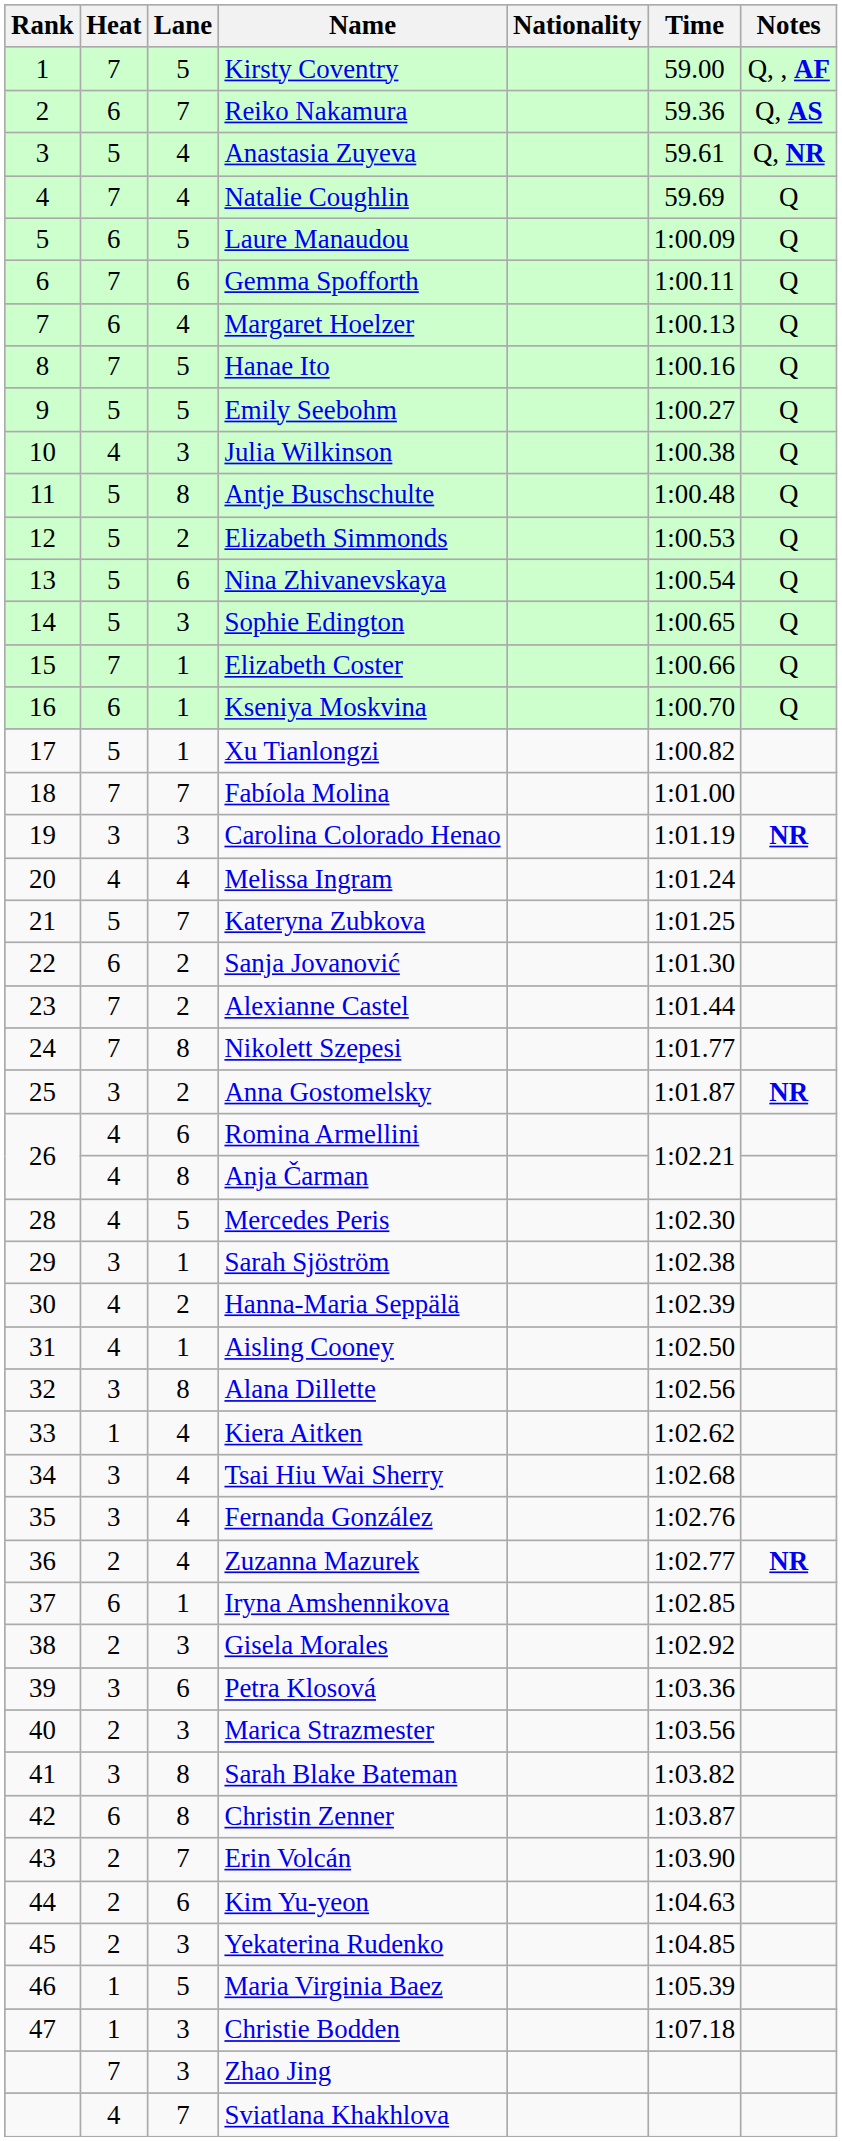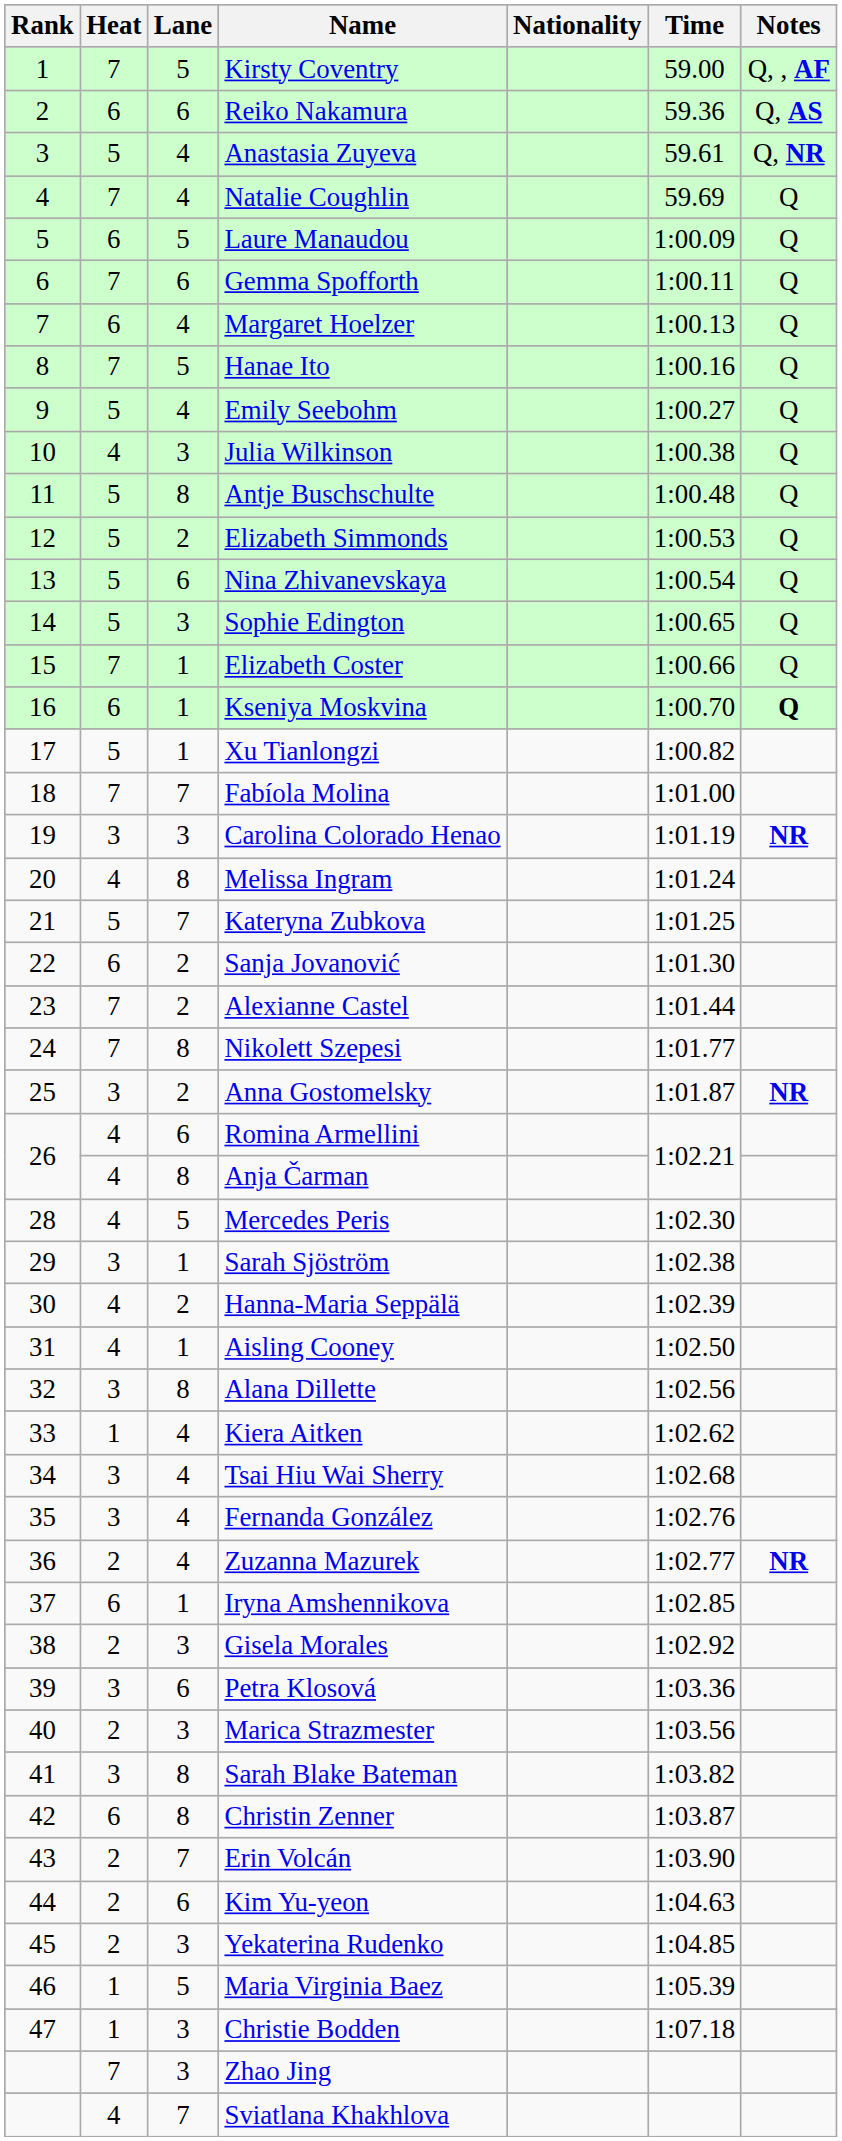 <table class="wikitable sortable" style="text-align:center">
 <tr>
 <th>Rank</th>
 <th>Heat</th>
 <th>Lane</th>
 <th>Name</th>
 <th>Nationality</th>
 <th>Time</th>
 <th>Notes</th>
 </tr>
 <tr bgcolor=ccffcc>
 <td>1</td>
 <td>7</td>
 <td>5</td>
 <td align=left><a href='#'>Kirsty Coventry</a></td>
 <td align=left></td>
 <td>59.00</td>
 <td>Q, , <strong><a href='#'>AF</a></strong></td>
 </tr>
 <tr bgcolor=ccffcc>
 <td>2</td>
 <td>6</td>
-<td>7</td>
+<td>6</td>
 <td align=left><a href='#'>Reiko Nakamura</a></td>
 <td align=left></td>
 <td>59.36</td>
 <td>Q, <strong><a href='#'>AS</a></strong></td>
 </tr>
 <tr bgcolor=ccffcc>
 <td>3</td>
 <td>5</td>
 <td>4</td>
 <td align=left><a href='#'>Anastasia Zuyeva</a></td>
 <td align=left></td>
 <td>59.61</td>
 <td>Q, <strong><a href='#'>NR</a></strong></td>
 </tr>
 <tr bgcolor=ccffcc>
 <td>4</td>
 <td>7</td>
 <td>4</td>
 <td align=left><a href='#'>Natalie Coughlin</a></td>
 <td align=left></td>
 <td>59.69</td>
 <td>Q</td>
 </tr>
 <tr bgcolor=ccffcc>
 <td>5</td>
 <td>6</td>
 <td>5</td>
 <td align=left><a href='#'>Laure Manaudou</a></td>
 <td align=left></td>
 <td>1:00.09</td>
 <td>Q</td>
 </tr>
 <tr bgcolor=ccffcc>
 <td>6</td>
 <td>7</td>
 <td>6</td>
 <td align=left><a href='#'>Gemma Spofforth</a></td>
 <td align=left></td>
 <td>1:00.11</td>
 <td>Q</td>
 </tr>
 <tr bgcolor=ccffcc>
 <td>7</td>
 <td>6</td>
 <td>4</td>
 <td align=left><a href='#'>Margaret Hoelzer</a></td>
 <td align=left></td>
 <td>1:00.13</td>
 <td>Q</td>
 </tr>
 <tr bgcolor=ccffcc>
 <td>8</td>
 <td>7</td>
 <td>5</td>
 <td align=left><a href='#'>Hanae Ito</a></td>
 <td align=left></td>
 <td>1:00.16</td>
 <td>Q</td>
 </tr>
 <tr bgcolor=ccffcc>
 <td>9</td>
 <td>5</td>
-<td>5</td>
+<td>4</td>
 <td align=left><a href='#'>Emily Seebohm</a></td>
 <td align=left></td>
 <td>1:00.27</td>
 <td>Q</td>
 </tr>
 <tr bgcolor=ccffcc>
 <td>10</td>
 <td>4</td>
 <td>3</td>
 <td align=left><a href='#'>Julia Wilkinson</a></td>
 <td align=left></td>
 <td>1:00.38</td>
 <td>Q</td>
 </tr>
 <tr bgcolor=ccffcc>
 <td>11</td>
 <td>5</td>
 <td>8</td>
 <td align=left><a href='#'>Antje Buschschulte</a></td>
 <td align=left></td>
 <td>1:00.48</td>
 <td>Q</td>
 </tr>
 <tr bgcolor=ccffcc>
 <td>12</td>
 <td>5</td>
 <td>2</td>
 <td align=left><a href='#'>Elizabeth Simmonds</a></td>
 <td align=left></td>
 <td>1:00.53</td>
 <td>Q</td>
 </tr>
 <tr bgcolor=ccffcc>
 <td>13</td>
 <td>5</td>
 <td>6</td>
 <td align=left><a href='#'>Nina Zhivanevskaya</a></td>
 <td align=left></td>
 <td>1:00.54</td>
 <td>Q</td>
 </tr>
 <tr bgcolor=ccffcc>
 <td>14</td>
 <td>5</td>
 <td>3</td>
 <td align=left><a href='#'>Sophie Edington</a></td>
 <td align=left></td>
 <td>1:00.65</td>
 <td>Q</td>
 </tr>
 <tr bgcolor=ccffcc>
 <td>15</td>
 <td>7</td>
 <td>1</td>
 <td align=left><a href='#'>Elizabeth Coster</a></td>
 <td align=left></td>
 <td>1:00.66</td>
 <td>Q</td>
 </tr>
 <tr bgcolor=ccffcc>
 <td>16</td>
 <td>6</td>
 <td>1</td>
 <td align=left><a href='#'>Kseniya Moskvina</a></td>
 <td align=left></td>
 <td>1:00.70</td>
-<td>Q</td>
+<td><strong>Q</strong></td>
 </tr>
 <tr>
 <td>17</td>
 <td>5</td>
 <td>1</td>
 <td align=left><a href='#'>Xu Tianlongzi</a></td>
 <td align=left></td>
 <td>1:00.82</td>
 <td></td>
 </tr>
 <tr>
 <td>18</td>
 <td>7</td>
 <td>7</td>
 <td align=left><a href='#'>Fabíola Molina</a></td>
 <td align=left></td>
 <td>1:01.00</td>
 <td></td>
 </tr>
 <tr>
 <td>19</td>
 <td>3</td>
 <td>3</td>
 <td align=left><a href='#'>Carolina Colorado Henao</a></td>
 <td align=left></td>
 <td>1:01.19</td>
 <td><strong><a href='#'>NR</a></strong></td>
 </tr>
 <tr>
 <td>20</td>
 <td>4</td>
-<td>4</td>
+<td>8</td>
 <td align=left><a href='#'>Melissa Ingram</a></td>
 <td align=left></td>
 <td>1:01.24</td>
 <td></td>
 </tr>
 <tr>
 <td>21</td>
 <td>5</td>
 <td>7</td>
 <td align=left><a href='#'>Kateryna Zubkova</a></td>
 <td align=left></td>
 <td>1:01.25</td>
 <td></td>
 </tr>
 <tr>
 <td>22</td>
 <td>6</td>
 <td>2</td>
 <td align=left><a href='#'>Sanja Jovanović</a></td>
 <td align=left></td>
 <td>1:01.30</td>
 <td></td>
 </tr>
 <tr>
 <td>23</td>
 <td>7</td>
 <td>2</td>
 <td align=left><a href='#'>Alexianne Castel</a></td>
 <td align=left></td>
 <td>1:01.44</td>
 <td></td>
 </tr>
 <tr>
 <td>24</td>
 <td>7</td>
 <td>8</td>
 <td align=left><a href='#'>Nikolett Szepesi</a></td>
 <td align=left></td>
 <td>1:01.77</td>
 <td></td>
 </tr>
 <tr>
 <td>25</td>
 <td>3</td>
 <td>2</td>
 <td align=left><a href='#'>Anna Gostomelsky</a></td>
 <td align=left></td>
 <td>1:01.87</td>
 <td><strong><a href='#'>NR</a></strong></td>
 </tr>
 <tr>
 <td rowspan=2>26</td>
 <td>4</td>
 <td>6</td>
 <td align=left><a href='#'>Romina Armellini</a></td>
 <td align=left></td>
 <td rowspan=2>1:02.21</td>
 <td></td>
 </tr>
 <tr>
 <td>4</td>
 <td>8</td>
 <td align=left><a href='#'>Anja Čarman</a></td>
 <td align=left></td>
 <td></td>
 </tr>
 <tr>
 <td>28</td>
 <td>4</td>
 <td>5</td>
 <td align=left><a href='#'>Mercedes Peris</a></td>
 <td align=left></td>
 <td>1:02.30</td>
 <td></td>
 </tr>
 <tr>
 <td>29</td>
 <td>3</td>
 <td>1</td>
 <td align=left><a href='#'>Sarah Sjöström</a></td>
 <td align=left></td>
 <td>1:02.38</td>
 <td></td>
 </tr>
 <tr>
 <td>30</td>
 <td>4</td>
 <td>2</td>
 <td align=left><a href='#'>Hanna-Maria Seppälä</a></td>
 <td align=left></td>
 <td>1:02.39</td>
 <td></td>
 </tr>
 <tr>
 <td>31</td>
 <td>4</td>
 <td>1</td>
 <td align=left><a href='#'>Aisling Cooney</a></td>
 <td align=left></td>
 <td>1:02.50</td>
 <td></td>
 </tr>
 <tr>
 <td>32</td>
 <td>3</td>
 <td>8</td>
 <td align=left><a href='#'>Alana Dillette</a></td>
 <td align=left></td>
 <td>1:02.56</td>
 <td></td>
 </tr>
 <tr>
 <td>33</td>
 <td>1</td>
 <td>4</td>
 <td align=left><a href='#'>Kiera Aitken</a></td>
 <td align=left></td>
 <td>1:02.62</td>
 <td></td>
 </tr>
 <tr>
 <td>34</td>
 <td>3</td>
 <td>4</td>
 <td align=left><a href='#'>Tsai Hiu Wai Sherry</a></td>
 <td align=left></td>
 <td>1:02.68</td>
 <td></td>
 </tr>
 <tr>
 <td>35</td>
 <td>3</td>
 <td>4</td>
 <td align=left><a href='#'>Fernanda González</a></td>
 <td align=left></td>
 <td>1:02.76</td>
 <td></td>
 </tr>
 <tr>
 <td>36</td>
 <td>2</td>
 <td>4</td>
 <td align=left><a href='#'>Zuzanna Mazurek</a></td>
 <td align=left></td>
 <td>1:02.77</td>
 <td><strong><a href='#'>NR</a></strong></td>
 </tr>
 <tr>
 <td>37</td>
 <td>6</td>
 <td>1</td>
 <td align=left><a href='#'>Iryna Amshennikova</a></td>
 <td align=left></td>
 <td>1:02.85</td>
 <td></td>
 </tr>
 <tr>
 <td>38</td>
 <td>2</td>
 <td>3</td>
 <td align=left><a href='#'>Gisela Morales</a></td>
 <td align=left></td>
 <td>1:02.92</td>
 <td></td>
 </tr>
 <tr>
 <td>39</td>
 <td>3</td>
 <td>6</td>
 <td align=left><a href='#'>Petra Klosová</a></td>
 <td align=left></td>
 <td>1:03.36</td>
 <td></td>
 </tr>
 <tr>
 <td>40</td>
 <td>2</td>
 <td>3</td>
 <td align=left><a href='#'>Marica Strazmester</a></td>
 <td align=left></td>
 <td>1:03.56</td>
 <td></td>
 </tr>
 <tr>
 <td>41</td>
 <td>3</td>
 <td>8</td>
 <td align=left><a href='#'>Sarah Blake Bateman</a></td>
 <td align=left></td>
 <td>1:03.82</td>
 <td></td>
 </tr>
 <tr>
 <td>42</td>
 <td>6</td>
 <td>8</td>
 <td align=left><a href='#'>Christin Zenner</a></td>
 <td align=left></td>
 <td>1:03.87</td>
 <td></td>
 </tr>
 <tr>
 <td>43</td>
 <td>2</td>
 <td>7</td>
 <td align=left><a href='#'>Erin Volcán</a></td>
 <td align=left></td>
 <td>1:03.90</td>
 <td></td>
 </tr>
 <tr>
 <td>44</td>
 <td>2</td>
 <td>6</td>
 <td align=left><a href='#'>Kim Yu-yeon</a></td>
 <td align=left></td>
 <td>1:04.63</td>
 <td></td>
 </tr>
 <tr>
 <td>45</td>
 <td>2</td>
 <td>3</td>
 <td align=left><a href='#'>Yekaterina Rudenko</a></td>
 <td align=left></td>
 <td>1:04.85</td>
 <td></td>
 </tr>
 <tr>
 <td>46</td>
 <td>1</td>
 <td>5</td>
 <td align=left><a href='#'>Maria Virginia Baez</a></td>
 <td align=left></td>
 <td>1:05.39</td>
 <td></td>
 </tr>
 <tr>
 <td>47</td>
 <td>1</td>
 <td>3</td>
 <td align=left><a href='#'>Christie Bodden</a></td>
 <td align=left></td>
 <td>1:07.18</td>
 <td></td>
 </tr>
 <tr>
 <td></td>
 <td>7</td>
 <td>3</td>
 <td align=left><a href='#'>Zhao Jing</a></td>
 <td align=left></td>
 <td></td>
 <td></td>
 </tr>
 <tr>
 <td></td>
 <td>4</td>
 <td>7</td>
 <td align=left><a href='#'>Sviatlana Khakhlova</a></td>
 <td align=left></td>
 <td></td>
 <td></td>
 </tr>
 </table>
